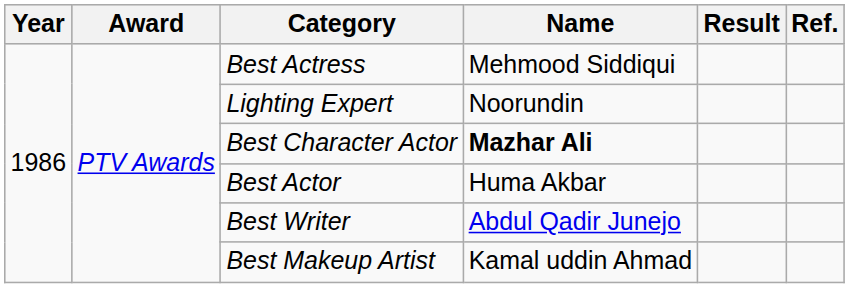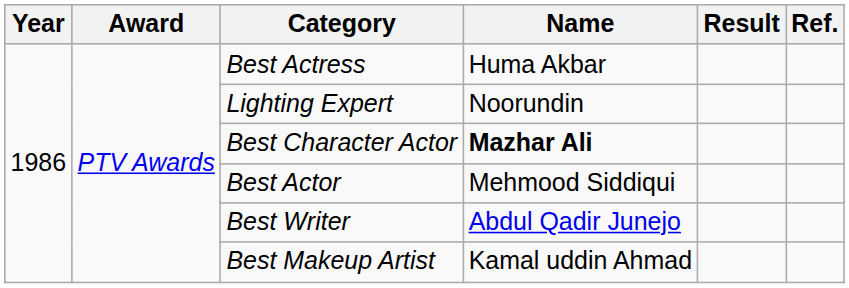 <table class="wikitable">
 <tr>
 <th>Year</th>
 <th>Award</th>
 <th>Category</th>
 <th>Name</th>
 <th>Result</th>
 <th>Ref.</th>
 </tr>
 <tr>
 <td rowspan=6>1986</td>
 <td rowspan=6><em><a href='#'>PTV Awards</a></em></td>
 <td><em>Best Actress</em></td>
-<td>Mehmood Siddiqui</td>
+<td>Huma Akbar</td>
 <td></td>
 <td></td>
 </tr>
 <tr>
 <td><em>Lighting Expert</em></td>
 <td>Noorundin</td>
 <td></td>
 <td></td>
 </tr>
 <tr>
 <td><em>Best Character Actor</em></td>
 <td><strong>Mazhar Ali</strong></td>
 <td></td>
 <td></td>
 </tr>
 <tr>
 <td><em>Best Actor</em></td>
-<td>Huma Akbar</td>
+<td>Mehmood Siddiqui</td>
 <td></td>
 <td></td>
 </tr>
 <tr>
 <td><em>Best Writer</em></td>
 <td><a href='#'>Abdul Qadir Junejo</a></td>
 <td></td>
 <td></td>
 </tr>
 <tr>
 <td><em>Best Makeup Artist</em></td>
 <td>Kamal uddin Ahmad</td>
 <td></td>
 <td></td>
 </tr>
 </table>
